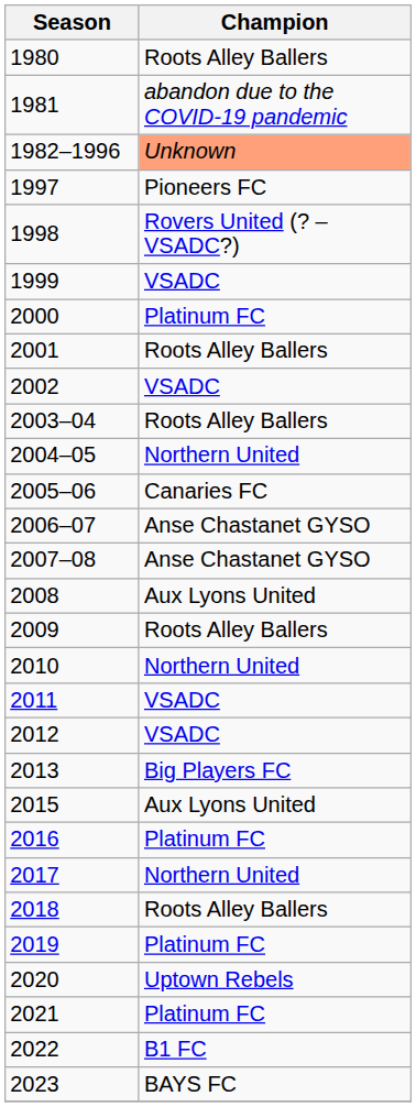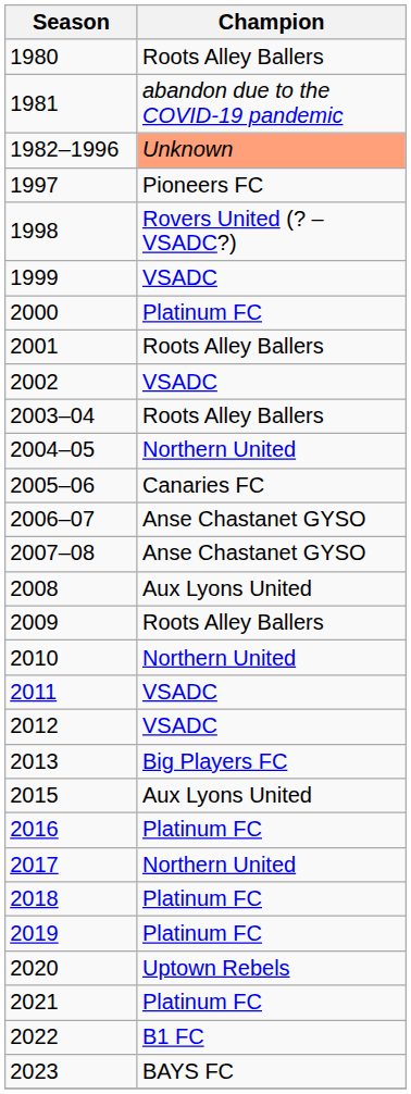 <table class="wikitable sortable">
 <tr>
 <th width=90px>Season</th>
 <th width=190px>Champion</th>
 </tr>
 <tr>
 <td>1980</td>
 <td>Roots Alley Ballers</td>
 </tr>
 <tr>
 <td>1981</td>
 <td><em>abandon due to the <a href='#'>COVID-19 pandemic</a></em></td>
 </tr>
 <tr>
 <td>1982–1996</td>
 <td style="background: lightsalmon;"><em>Unknown</em></td>
 </tr>
 <tr>
 <td>1997</td>
 <td>Pioneers FC</td>
 </tr>
 <tr>
 <td>1998</td>
 <td><a href='#'>Rovers United</a> (? – <a href='#'>VSADC</a>?)</td>
 </tr>
 <tr>
 <td>1999</td>
 <td><a href='#'>VSADC</a></td>
 </tr>
 <tr>
 <td>2000</td>
 <td><a href='#'>Platinum FC</a></td>
 </tr>
 <tr>
 <td>2001</td>
 <td>Roots Alley Ballers</td>
 </tr>
 <tr>
 <td>2002</td>
 <td><a href='#'>VSADC</a></td>
 </tr>
 <tr>
 <td>2003–04</td>
 <td>Roots Alley Ballers</td>
 </tr>
 <tr>
 <td>2004–05</td>
 <td><a href='#'>Northern United</a></td>
 </tr>
 <tr>
 <td>2005–06</td>
 <td>Canaries FC</td>
 </tr>
 <tr>
 <td>2006–07</td>
 <td>Anse Chastanet GYSO</td>
 </tr>
 <tr>
 <td>2007–08</td>
 <td>Anse Chastanet GYSO</td>
 </tr>
 <tr>
 <td>2008</td>
 <td>Aux Lyons United</td>
 </tr>
 <tr>
 <td>2009</td>
 <td>Roots Alley Ballers</td>
 </tr>
 <tr>
 <td>2010</td>
 <td><a href='#'>Northern United</a></td>
 </tr>
 <tr>
 <td><a href='#'>2011</a></td>
 <td><a href='#'>VSADC</a></td>
 </tr>
 <tr>
 <td>2012</td>
 <td><a href='#'>VSADC</a></td>
 </tr>
 <tr>
 <td>2013</td>
 <td><a href='#'>Big Players FC</a></td>
 </tr>
 <tr>
 <td>2015</td>
 <td>Aux Lyons United</td>
 </tr>
 <tr>
 <td><a href='#'>2016</a></td>
 <td><a href='#'>Platinum FC</a></td>
 </tr>
 <tr>
 <td><a href='#'>2017</a></td>
 <td><a href='#'>Northern United</a></td>
 </tr>
 <tr>
 <td><a href='#'>2018</a></td>
-<td>Roots Alley Ballers</td>
+<td><a href='#'>Platinum FC</a></td>
 </tr>
 <tr>
 <td><a href='#'>2019</a></td>
 <td><a href='#'>Platinum FC</a></td>
 </tr>
 <tr>
 <td>2020</td>
 <td><a href='#'>Uptown Rebels</a></td>
 </tr>
 <tr>
 <td>2021</td>
 <td><a href='#'>Platinum FC</a></td>
 </tr>
 <tr>
 <td>2022</td>
 <td><a href='#'>B1 FC</a></td>
 </tr>
 <tr>
 <td>2023</td>
 <td>BAYS FC</td>
 </tr>
 <tr>
 </tr>
 </table>
